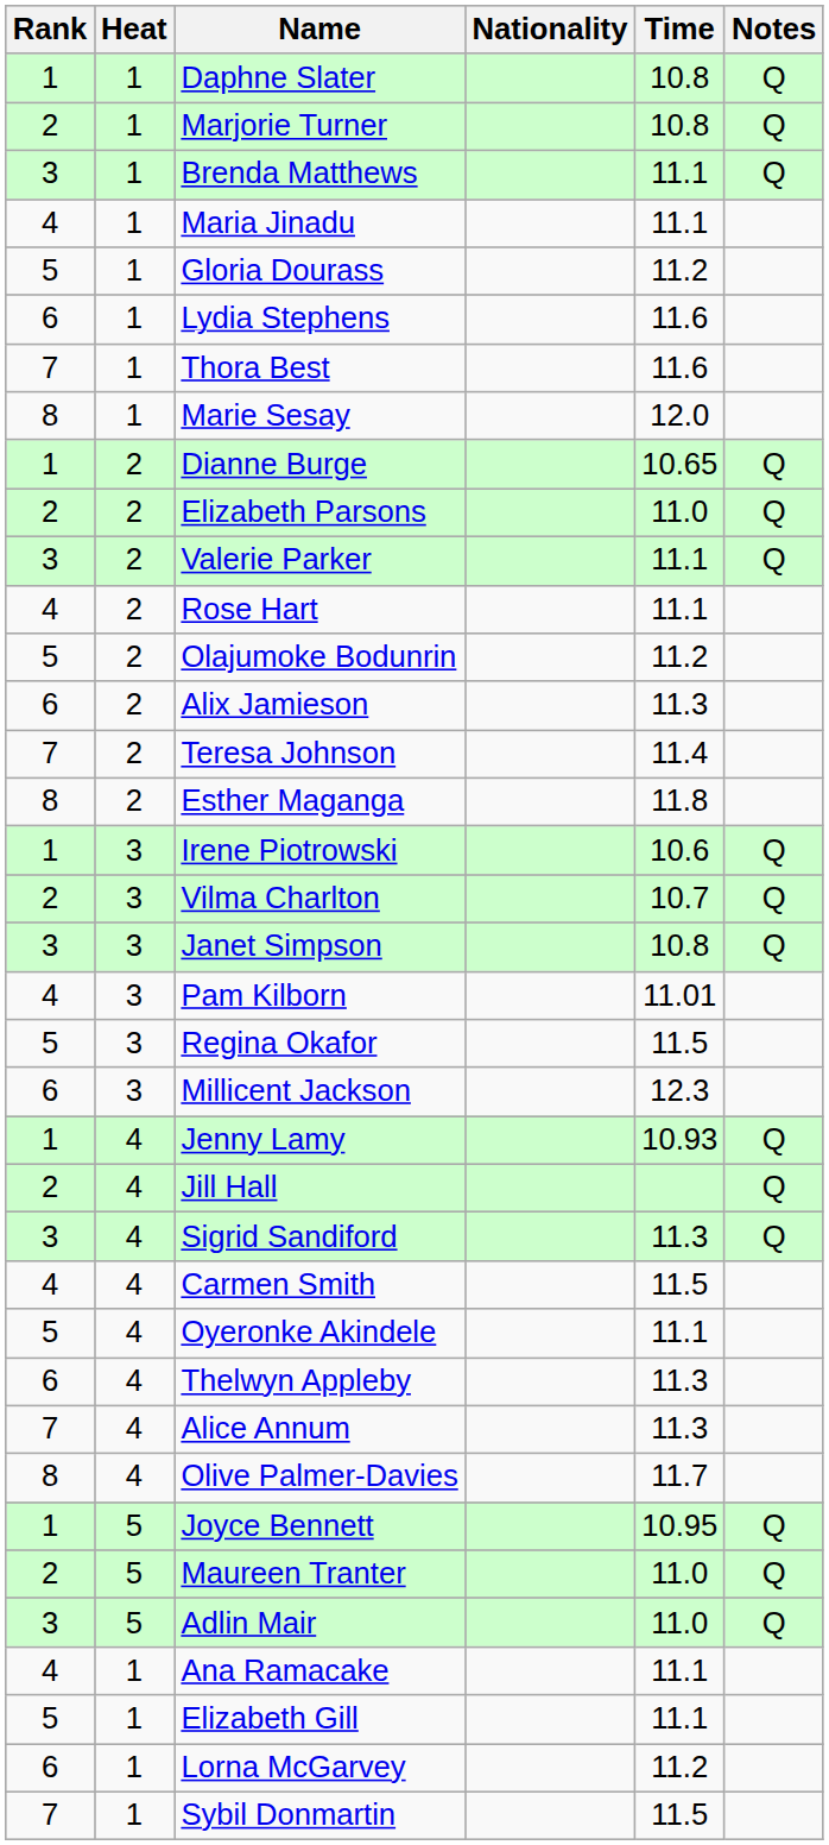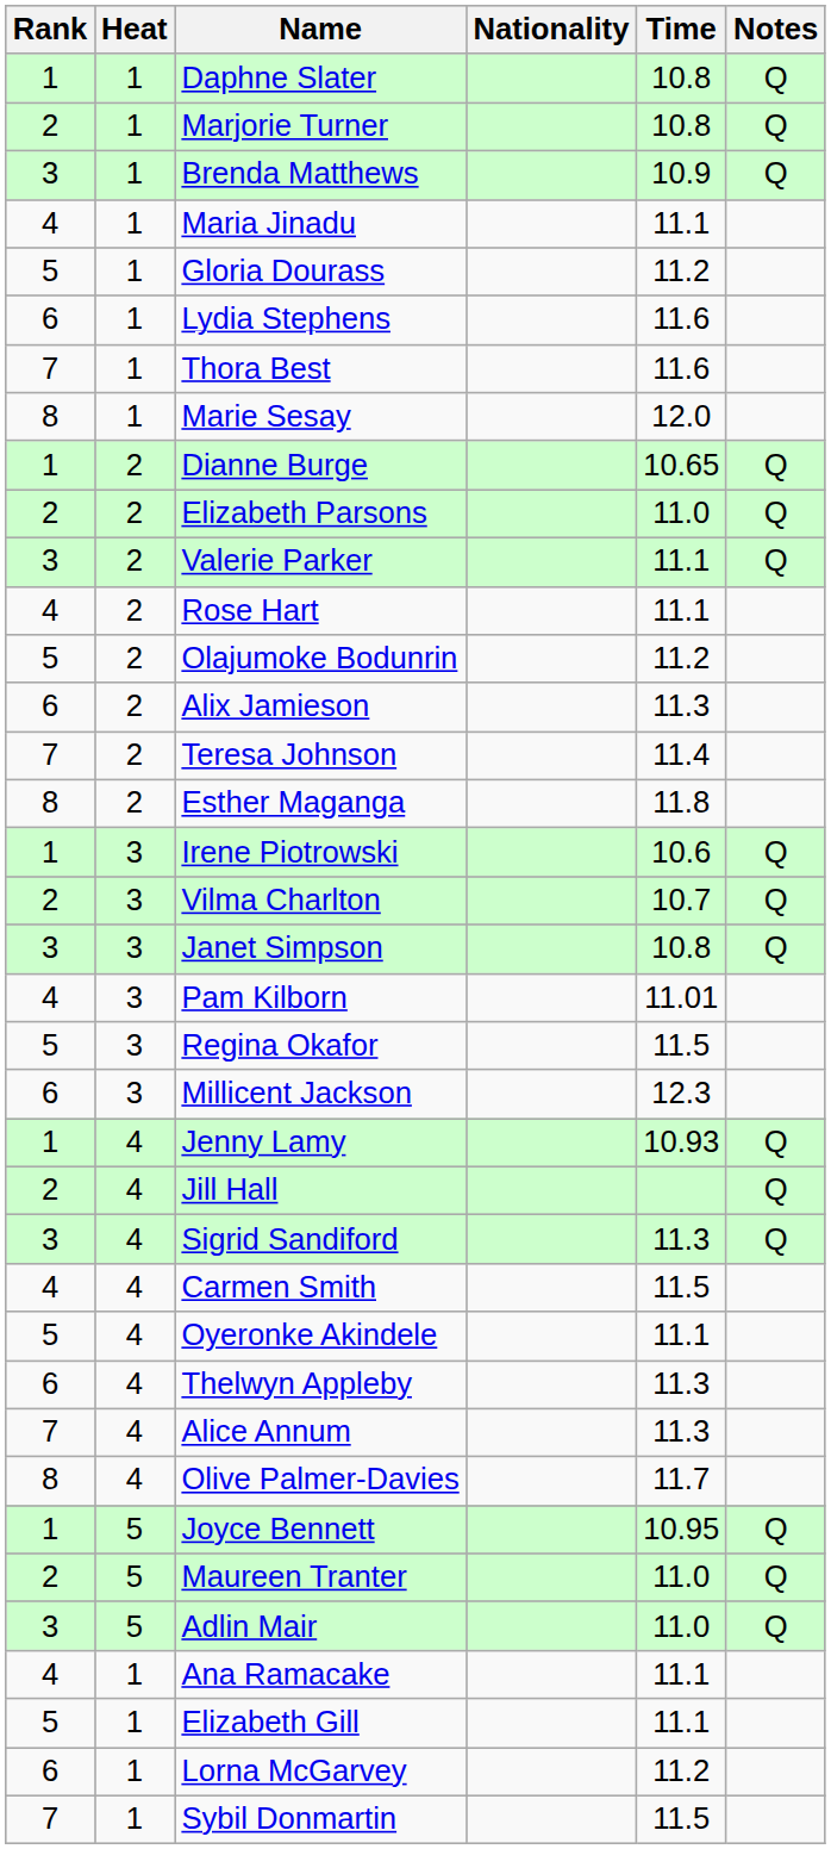 <table class="wikitable sortable sticky-header" style="text-align:center">
 <tr>
 <th scope="col">Rank</th>
 <th scope="col">Heat</th>
 <th scope="col">Name</th>
 <th scope="col">Nationality</th>
 <th scope="col">Time</th>
 <th scope="col">Notes</th>
 </tr>
 <tr style="background-color: #ccffcc;">
 <td>1</td>
 <td>1</td>
 <td style="text-align: left;"><a href='#'>Daphne Slater</a></td>
 <td style="text-align: left;"></td>
 <td>10.8</td>
 <td>Q</td>
 </tr>
 <tr style="background-color: #ccffcc;">
 <td>2</td>
 <td>1</td>
 <td style="text-align: left;"><a href='#'>Marjorie Turner</a></td>
 <td style="text-align: left;"></td>
 <td>10.8</td>
 <td>Q</td>
 </tr>
 <tr style="background-color: #ccffcc;">
 <td>3</td>
 <td>1</td>
 <td style="text-align: left;"><a href='#'>Brenda Matthews</a></td>
 <td style="text-align: left;"></td>
-<td>11.1</td>
+<td>10.9</td>
 <td>Q</td>
 </tr>
 <tr>
 <td>4</td>
 <td>1</td>
 <td style="text-align: left;"><a href='#'>Maria Jinadu</a></td>
 <td style="text-align: left;"></td>
 <td>11.1</td>
 <td></td>
 </tr>
 <tr>
 <td>5</td>
 <td>1</td>
 <td style="text-align: left;"><a href='#'>Gloria Dourass</a></td>
 <td align=left></td>
 <td>11.2</td>
 <td></td>
 </tr>
 <tr>
 <td>6</td>
 <td>1</td>
 <td style="text-align: left;"><a href='#'>Lydia Stephens</a></td>
 <td style="text-align: left;"></td>
 <td>11.6</td>
 <td></td>
 </tr>
 <tr>
 <td>7</td>
 <td>1</td>
 <td style="text-align: left;"><a href='#'>Thora Best</a></td>
 <td style="text-align: left;"></td>
 <td>11.6</td>
 <td></td>
 </tr>
 <tr>
 <td>8</td>
 <td>1</td>
 <td style="text-align: left;"><a href='#'>Marie Sesay</a></td>
 <td style="text-align: left;"></td>
 <td>12.0</td>
 <td></td>
 </tr>
 <tr style="background-color: #ccffcc;">
 <td>1</td>
 <td>2</td>
 <td style="text-align: left;"><a href='#'>Dianne Burge</a></td>
 <td style="text-align: left;"></td>
 <td>10.65</td>
 <td>Q</td>
 </tr>
 <tr style="background-color: #ccffcc;">
 <td>2</td>
 <td>2</td>
 <td style="text-align: left;"><a href='#'>Elizabeth Parsons</a></td>
 <td style="text-align: left;"></td>
 <td>11.0</td>
 <td>Q</td>
 </tr>
 <tr style="background-color: #ccffcc;">
 <td>3</td>
 <td>2</td>
 <td align=left><a href='#'>Valerie Parker</a></td>
 <td align=left></td>
 <td>11.1</td>
 <td>Q</td>
 </tr>
 <tr>
 <td>4</td>
 <td>2</td>
 <td style="text-align: left;"><a href='#'>Rose Hart</a></td>
 <td style="text-align: left;"></td>
 <td>11.1</td>
 <td></td>
 </tr>
 <tr>
 <td>5</td>
 <td>2</td>
 <td style="text-align: left;"><a href='#'>Olajumoke Bodunrin</a></td>
 <td style="text-align: left;"></td>
 <td>11.2</td>
 <td></td>
 </tr>
 <tr>
 <td>6</td>
 <td>2</td>
 <td style="text-align: left;"><a href='#'>Alix Jamieson</a></td>
 <td style="text-align: left;"></td>
 <td>11.3</td>
 <td></td>
 </tr>
 <tr>
 <td>7</td>
 <td>2</td>
 <td style="text-align: left;"><a href='#'>Teresa Johnson</a></td>
 <td style="text-align: left;"></td>
 <td>11.4</td>
 <td></td>
 </tr>
 <tr>
 <td>8</td>
 <td>2</td>
 <td style="text-align: left;"><a href='#'>Esther Maganga</a></td>
 <td style="text-align: left;"></td>
 <td>11.8</td>
 <td></td>
 </tr>
 <tr style="background-color: #ccffcc;">
 <td>1</td>
 <td>3</td>
 <td style="text-align: left;"><a href='#'>Irene Piotrowski</a></td>
 <td style="text-align: left;"></td>
 <td>10.6</td>
 <td>Q</td>
 </tr>
 <tr style="background-color: #ccffcc;">
 <td>2</td>
 <td>3</td>
 <td style="text-align: left;"><a href='#'>Vilma Charlton</a></td>
 <td style="text-align: left;"></td>
 <td>10.7</td>
 <td>Q</td>
 </tr>
 <tr style="background-color: #ccffcc;">
 <td>3</td>
 <td>3</td>
 <td style="text-align: left;"><a href='#'>Janet Simpson</a></td>
 <td style="text-align: left;"></td>
 <td>10.8</td>
 <td>Q</td>
 </tr>
 <tr>
 <td>4</td>
 <td>3</td>
 <td style="text-align: left;"><a href='#'>Pam Kilborn</a></td>
 <td style="text-align: left;"></td>
 <td>11.01</td>
 <td></td>
 </tr>
 <tr>
 <td>5</td>
 <td>3</td>
 <td style="text-align: left;"><a href='#'>Regina Okafor</a></td>
 <td style="text-align: left;"></td>
 <td>11.5</td>
 <td></td>
 </tr>
 <tr>
 <td>6</td>
 <td>3</td>
 <td style="text-align: left;"><a href='#'>Millicent Jackson</a></td>
 <td style="text-align: left;"></td>
 <td>12.3</td>
 <td></td>
 </tr>
 <tr style="background-color: #ccffcc;">
 <td>1</td>
 <td>4</td>
 <td style="text-align: left;"><a href='#'>Jenny Lamy</a></td>
 <td style="text-align: left;"></td>
 <td>10.93</td>
 <td>Q</td>
 </tr>
 <tr bgcolor=ccffcc>
 <td>2</td>
 <td>4</td>
 <td style="text-align: left;"><a href='#'>Jill Hall</a></td>
 <td style="text-align: left;"></td>
 <td></td>
 <td>Q</td>
 </tr>
 <tr style="background-color: #ccffcc;">
 <td>3</td>
 <td>4</td>
 <td style="text-align: left;"><a href='#'>Sigrid Sandiford</a></td>
 <td style="text-align: left;"></td>
 <td>11.3</td>
 <td>Q</td>
 </tr>
 <tr>
 <td>4</td>
 <td>4</td>
 <td style="text-align: left;"><a href='#'>Carmen Smith</a></td>
 <td style="text-align: left;"></td>
 <td>11.5</td>
 <td></td>
 </tr>
 <tr>
 <td>5</td>
 <td>4</td>
 <td style="text-align: left;"><a href='#'>Oyeronke Akindele</a></td>
 <td style="text-align: left;"></td>
 <td>11.1</td>
 <td></td>
 </tr>
 <tr>
 <td>6</td>
 <td>4</td>
 <td style="text-align: left;"><a href='#'>Thelwyn Appleby</a></td>
 <td style="text-align: left;"></td>
 <td>11.3</td>
 <td></td>
 </tr>
 <tr>
 <td>7</td>
 <td>4</td>
 <td style="text-align: left;"><a href='#'>Alice Annum</a></td>
 <td style="text-align: left;"></td>
 <td>11.3</td>
 <td></td>
 </tr>
 <tr>
 <td>8</td>
 <td>4</td>
 <td style="text-align: left;"><a href='#'>Olive Palmer-Davies</a></td>
 <td style="text-align: left;"></td>
 <td>11.7</td>
 <td></td>
 </tr>
 <tr style="background-color: #ccffcc;">
 <td>1</td>
 <td>5</td>
 <td style="text-align: left;"><a href='#'>Joyce Bennett</a></td>
 <td style="text-align: left;"></td>
 <td>10.95</td>
 <td>Q</td>
 </tr>
 <tr style="background-color: #ccffcc;">
 <td>2</td>
 <td>5</td>
 <td style="text-align: left;"><a href='#'>Maureen Tranter</a></td>
 <td style="text-align: left;"></td>
 <td>11.0</td>
 <td>Q</td>
 </tr>
 <tr style="background-color: #ccffcc;">
 <td>3</td>
 <td>5</td>
 <td style="text-align: left;"=left><a href='#'>Adlin Mair</a></td>
 <td style="text-align: left;"></td>
 <td>11.0</td>
 <td>Q</td>
 </tr>
 <tr>
 <td>4</td>
 <td>1</td>
 <td style="text-align: left;"><a href='#'>Ana Ramacake</a></td>
 <td style="text-align: left;"></td>
 <td>11.1</td>
 <td></td>
 </tr>
 <tr>
 <td>5</td>
 <td>1</td>
 <td style="text-align: left;"><a href='#'>Elizabeth Gill</a></td>
 <td style="text-align: left;"></td>
 <td>11.1</td>
 <td></td>
 </tr>
 <tr>
 <td>6</td>
 <td>1</td>
 <td style="text-align: left;"><a href='#'>Lorna McGarvey</a></td>
 <td style="text-align: left;"></td>
 <td>11.2</td>
 <td></td>
 </tr>
 <tr>
 <td>7</td>
 <td>1</td>
 <td style="text-align: left;"><a href='#'>Sybil Donmartin</a></td>
 <td style="text-align: left;"></td>
 <td>11.5</td>
 <td></td>
 </tr>
 </table>
